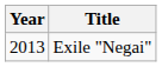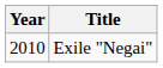 <table class="wikitable">
 <tr>
 <th>Year</th>
 <th>Title</th>
 </tr>
 <tr>
-<td>2013</td>
+<td>2010</td>
 <td>Exile "Negai"</td>
 </tr>
 </table>
